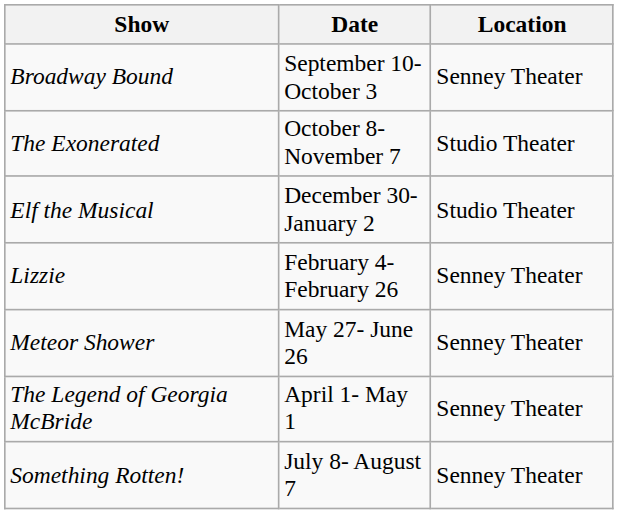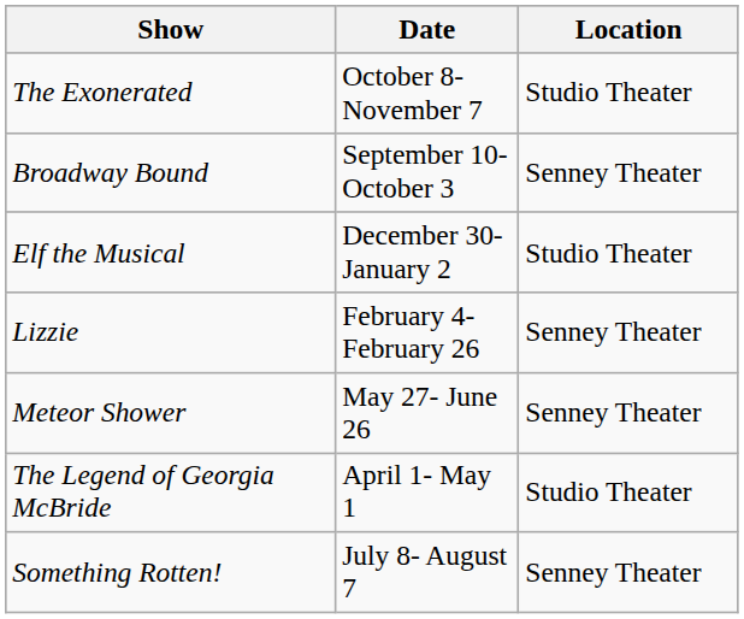 <table class="wikitable" style="font-size:90%; width:60%">
 <tr>
 <th style="width:45%;">Show</th>
 <th style="width:25%;">Date</th>
 <th style="width:30%;">Location</th>
 </tr>
 <tr>
+<td><em>The Exonerated</em></td>
+<td>October 8- November 7</td>
+<td>Studio Theater</td>
+</tr>
+<tr>
 <td><em>Broadway Bound</em></td>
 <td>September 10- October 3</td>
 <td>Senney Theater</td>
-</tr>
-<tr>
-<td><em>The Exonerated</em></td>
-<td>October 8- November 7</td>
-<td>Studio Theater</td>
 </tr>
 <tr>
 <td><em>Elf the Musical</em></td>
 <td>December 30- January 2</td>
 <td>Studio Theater</td>
 </tr>
 <tr>
 <td><em>Lizzie</em></td>
 <td>February 4- February 26</td>
 <td>Senney Theater</td>
 </tr>
 <tr>
 <td><em>Meteor Shower</em></td>
 <td>May 27- June 26</td>
 <td>Senney Theater</td>
 </tr>
 <tr>
 <td><em>The Legend of Georgia McBride</em></td>
 <td>April 1- May 1</td>
-<td>Senney Theater</td>
+<td>Studio Theater</td>
 </tr>
 <tr>
 <td><em>Something Rotten!</em></td>
 <td>July 8- August 7</td>
 <td>Senney Theater</td>
 </tr>
 </table>
